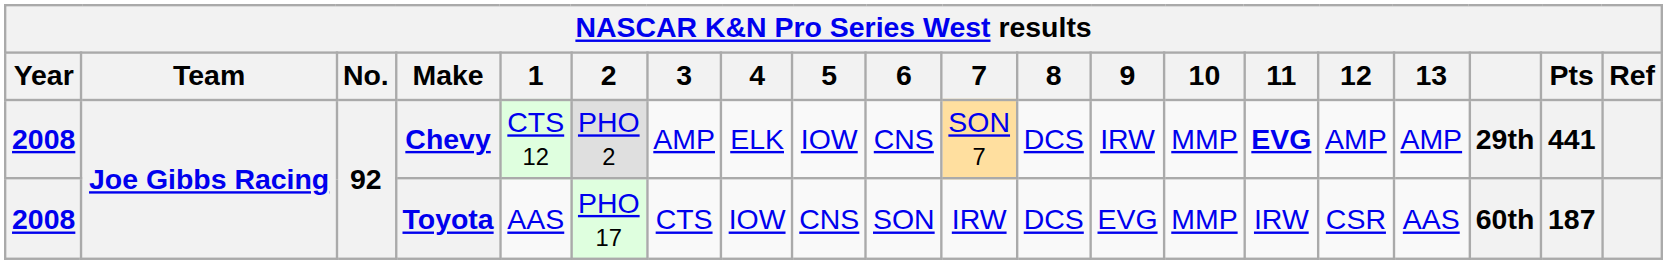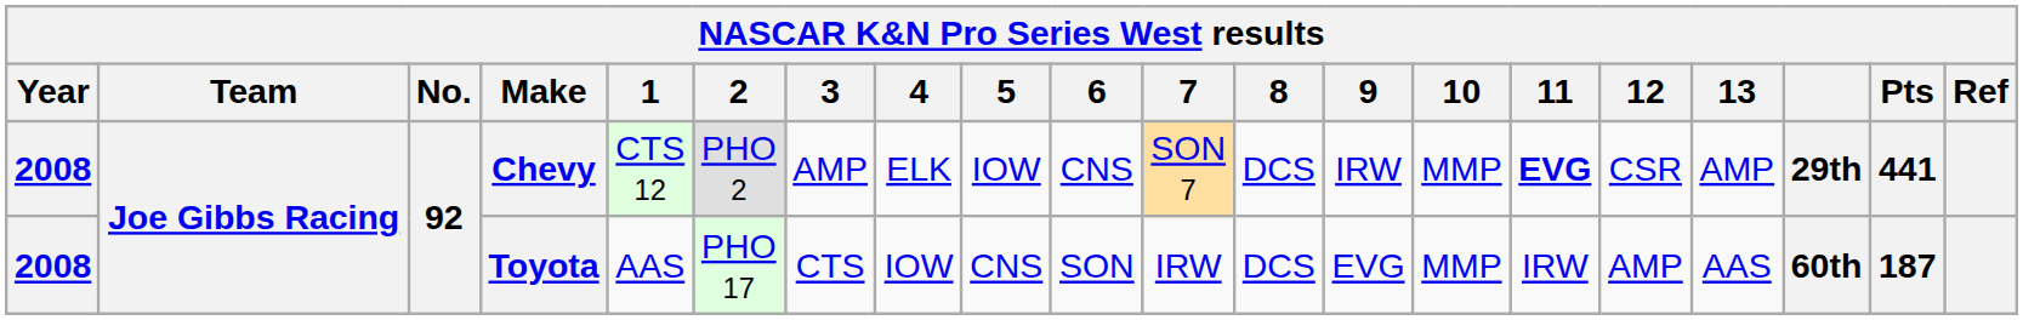 <table class="wikitable" style="text-align:center; font-size:75%">
 <tr>
 <th colspan=23><a href='#'>NASCAR K&N Pro Series West</a> results</th>
 </tr>
 <tr>
 <th>Year</th>
 <th>Team</th>
 <th>No.</th>
 <th>Make</th>
 <th>1</th>
 <th>2</th>
 <th>3</th>
 <th>4</th>
 <th>5</th>
 <th>6</th>
 <th>7</th>
 <th>8</th>
 <th>9</th>
 <th>10</th>
 <th>11</th>
 <th>12</th>
 <th>13</th>
 <th></th>
 <th>Pts</th>
 <th>Ref</th>
 </tr>
 <tr>
 <th><a href='#'>2008</a></th>
 <th rowspan=2><a href='#'>Joe Gibbs Racing</a></th>
 <th rowspan=2>92</th>
 <th><a href='#'>Chevy</a></th>
 <td style="background:#DFFFDF;"><a href='#'>CTS</a><br><small>12</small></td>
 <td style="background:#DFDFDF;"><a href='#'>PHO</a><br><small>2</small></td>
 <td><a href='#'>AMP</a></td>
 <td><a href='#'>ELK</a></td>
 <td><a href='#'>IOW</a></td>
 <td><a href='#'>CNS</a></td>
 <td style="background:#FFDF9F;"><a href='#'>SON</a><br><small>7</small></td>
 <td><a href='#'>DCS</a></td>
 <td><a href='#'>IRW</a></td>
 <td><a href='#'>MMP</a></td>
 <td><strong><a href='#'>EVG</a></strong></td>
-<td><a href='#'>AMP</a></td>
+<td><a href='#'>CSR</a></td>
 <td><a href='#'>AMP</a></td>
 <th>29th</th>
 <th>441</th>
 <th></th>
 </tr>
 <tr>
 <th><a href='#'>2008</a></th>
 <th><a href='#'>Toyota</a></th>
 <td><a href='#'>AAS</a></td>
 <td style="background:#DFFFDF;"><a href='#'>PHO</a><br><small>17</small></td>
 <td><a href='#'>CTS</a></td>
 <td><a href='#'>IOW</a></td>
 <td><a href='#'>CNS</a></td>
 <td><a href='#'>SON</a></td>
 <td><a href='#'>IRW</a></td>
 <td><a href='#'>DCS</a></td>
 <td><a href='#'>EVG</a></td>
 <td><a href='#'>MMP</a></td>
 <td><a href='#'>IRW</a></td>
-<td><a href='#'>CSR</a></td>
+<td><a href='#'>AMP</a></td>
 <td><a href='#'>AAS</a></td>
 <th>60th</th>
 <th>187</th>
 <th></th>
 </tr>
 </table>
